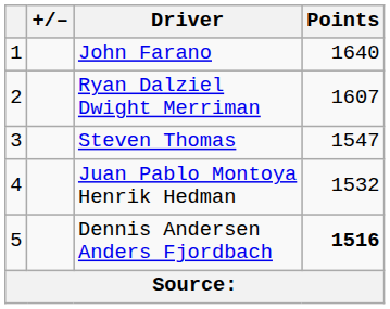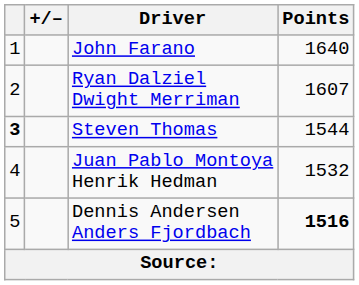 <table class="wikitable" style="font-size: 95%;">
 <tr>
 <th scope="col"></th>
 <th scope="col">+/–</th>
 <th scope="col">Driver</th>
 <th scope="col">Points</th>
 </tr>
 <tr>
 <td align=center>1</td>
 <td align="left"></td>
 <td> <a href='#'>John Farano</a></td>
 <td align=right>1640</td>
 </tr>
 <tr>
 <td align=center>2</td>
 <td align="left"></td>
 <td> <a href='#'>Ryan Dalziel</a><br> <a href='#'>Dwight Merriman</a></td>
 <td align=right>1607</td>
 </tr>
 <tr>
-<td align=center>3</td>
+<td align=center><strong>3</strong></td>
 <td align="left"></td>
 <td> <a href='#'>Steven Thomas</a></td>
-<td align=right>1547</td>
+<td align=right>1544</td>
 </tr>
 <tr>
 <td align=center>4</td>
 <td align="left"></td>
 <td> <a href='#'>Juan Pablo Montoya</a><br> Henrik Hedman</td>
 <td align=right>1532</td>
 </tr>
 <tr>
 <td align=center>5</td>
 <td align="left"></td>
 <td> Dennis Andersen<br> <a href='#'>Anders Fjordbach</a></td>
 <td align=right><strong>1516</strong></td>
 </tr>
 <tr>
 <th colspan=5>Source:</th>
 </tr>
 </table>
